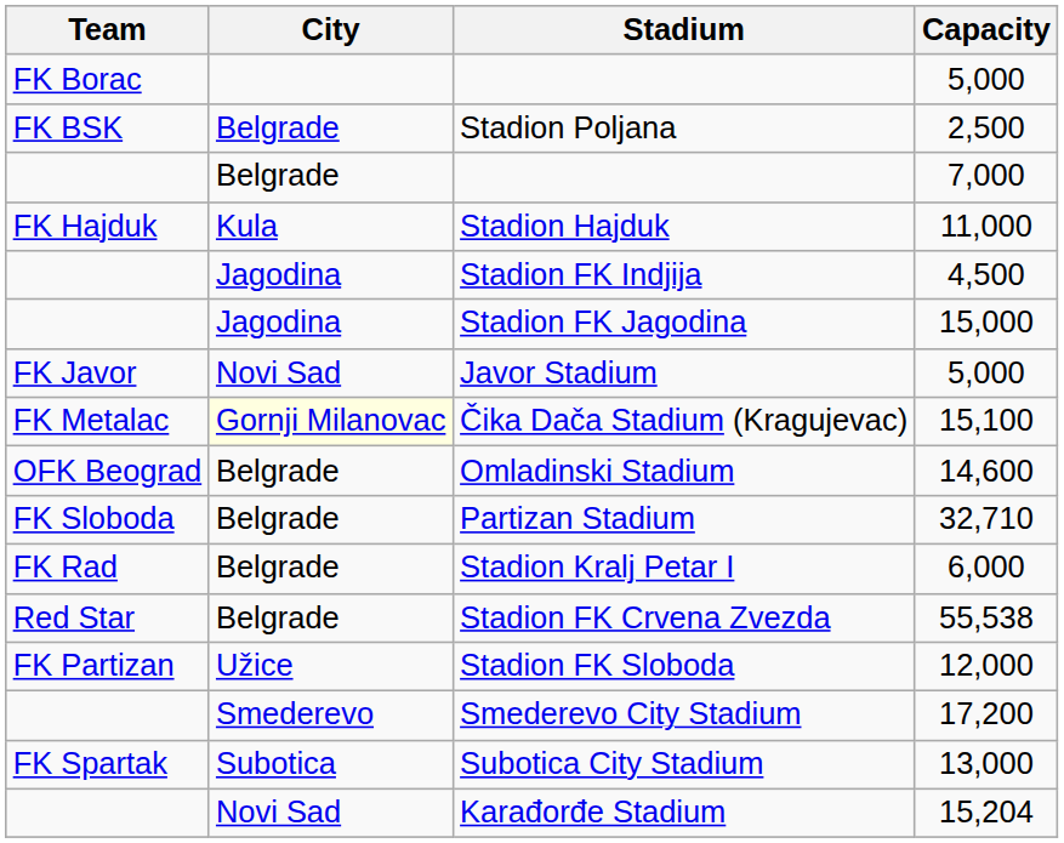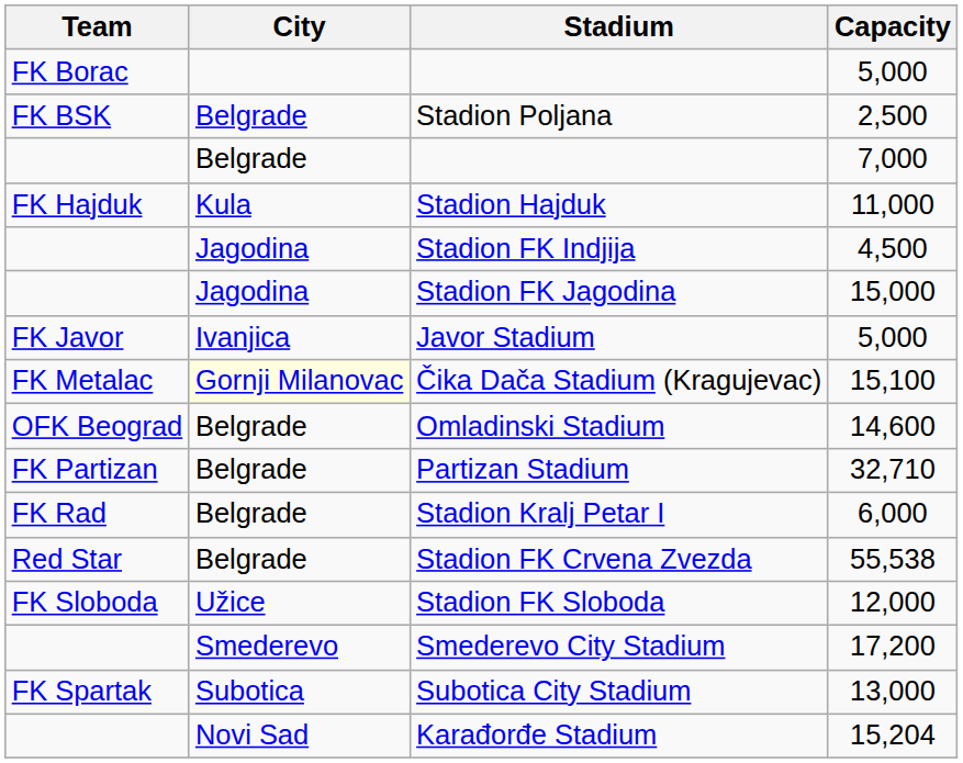 <table class="wikitable sortable">
 <tr>
 <th>Team</th>
 <th>City</th>
 <th>Stadium</th>
 <th>Capacity</th>
 </tr>
 <tr>
 <td><a href='#'>FK Borac</a></td>
 <td></td>
 <td></td>
 <td style="text-align:center;">5,000</td>
 </tr>
 <tr>
 <td><a href='#'>FK BSK</a></td>
 <td><a href='#'>Belgrade</a></td>
 <td>Stadion Poljana</td>
 <td style="text-align:center;">2,500</td>
 </tr>
 <tr>
 <td></td>
 <td>Belgrade</td>
 <td></td>
 <td style="text-align:center;">7,000</td>
 </tr>
 <tr>
 <td><a href='#'>FK Hajduk</a></td>
 <td><a href='#'>Kula</a></td>
 <td><a href='#'>Stadion Hajduk</a></td>
 <td style="text-align:center;">11,000</td>
 </tr>
 <tr>
 <td></td>
 <td><a href='#'>Jagodina</a></td>
 <td><a href='#'>Stadion FK Indjija</a></td>
 <td style="text-align:center;">4,500</td>
 </tr>
 <tr>
 <td></td>
 <td><a href='#'>Jagodina</a></td>
 <td><a href='#'>Stadion FK Jagodina</a></td>
 <td style="text-align:center;">15,000</td>
 </tr>
 <tr>
 <td><a href='#'>FK Javor</a></td>
-<td><a href='#'>Novi Sad</a></td>
+<td><a href='#'>Ivanjica</a></td>
 <td><a href='#'>Javor Stadium</a></td>
 <td style="text-align:center;">5,000</td>
 </tr>
 <tr>
 <td><a href='#'>FK Metalac</a></td>
 <td style="background: lightyellow;"><a href='#'>Gornji Milanovac</a></td>
 <td><a href='#'>Čika Dača Stadium</a> (Kragujevac)</td>
 <td align="center">15,100</td>
 </tr>
 <tr>
 <td><a href='#'>OFK Beograd</a></td>
 <td>Belgrade</td>
 <td><a href='#'>Omladinski Stadium</a></td>
 <td style="text-align:center;">14,600</td>
 </tr>
 <tr>
-<td><a href='#'>FK Sloboda</a></td>
+<td><a href='#'>FK Partizan</a></td>
 <td>Belgrade</td>
 <td><a href='#'>Partizan Stadium</a></td>
 <td style="text-align:center;">32,710</td>
 </tr>
 <tr>
 <td><a href='#'>FK Rad</a></td>
 <td>Belgrade</td>
 <td><a href='#'>Stadion Kralj Petar I</a></td>
 <td style="text-align:center;">6,000</td>
 </tr>
 <tr>
 <td><a href='#'>Red Star</a></td>
 <td>Belgrade</td>
 <td><a href='#'>Stadion FK Crvena Zvezda</a></td>
 <td style="text-align:center;">55,538</td>
 </tr>
 <tr>
-<td><a href='#'>FK Partizan</a></td>
+<td><a href='#'>FK Sloboda</a></td>
 <td><a href='#'>Užice</a></td>
 <td><a href='#'>Stadion FK Sloboda</a></td>
 <td style="text-align:center;">12,000</td>
 </tr>
 <tr>
 <td></td>
 <td><a href='#'>Smederevo</a></td>
 <td><a href='#'>Smederevo City Stadium</a></td>
 <td style="text-align:center;">17,200</td>
 </tr>
 <tr>
 <td><a href='#'>FK Spartak</a></td>
 <td><a href='#'>Subotica</a></td>
 <td><a href='#'>Subotica City Stadium</a></td>
 <td style="text-align:center;">13,000</td>
 </tr>
 <tr>
 <td></td>
 <td><a href='#'>Novi Sad</a></td>
 <td><a href='#'>Karađorđe Stadium</a></td>
 <td style="text-align:center;">15,204</td>
 </tr>
 </table>
